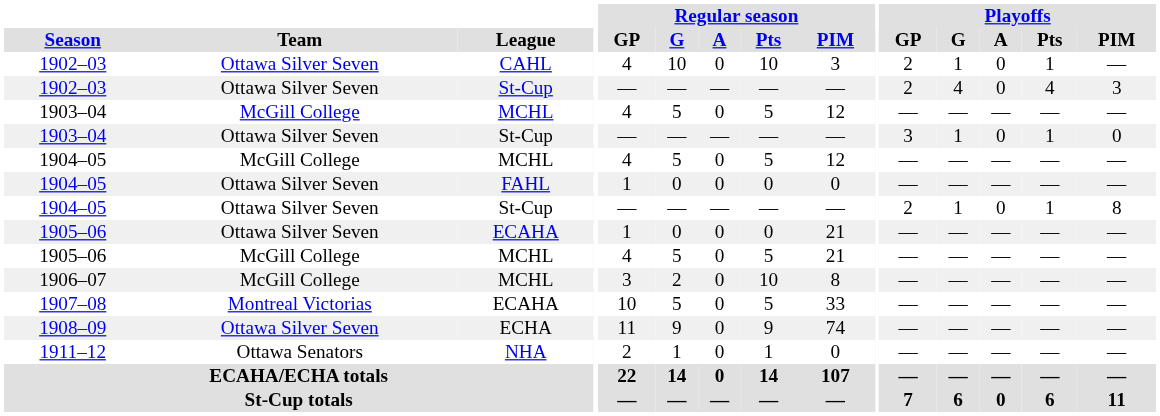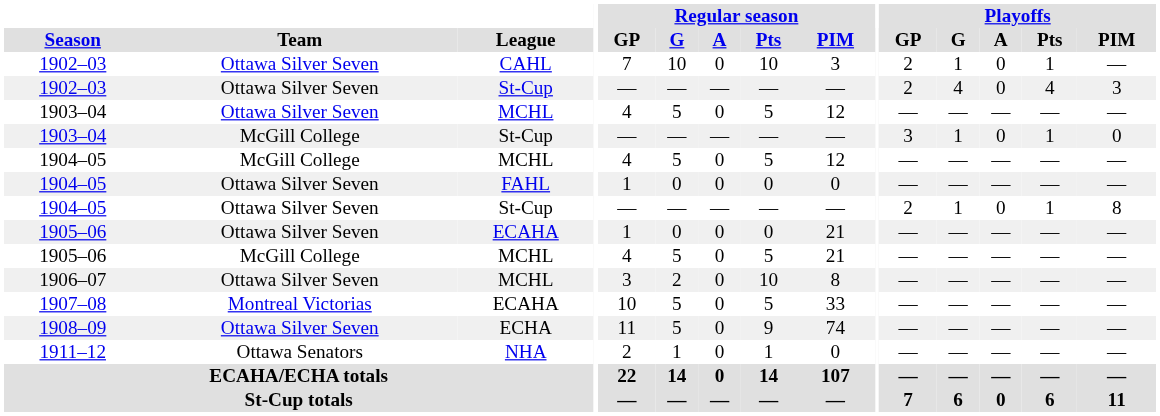 <table border="0" cellpadding="1" cellspacing="0" style="text-align:center; width:60em">
 <tr bgcolor="#e0e0e0">
 <th colspan="3" bgcolor="#ffffff"></th>
 <th rowspan="100" bgcolor="#ffffff"></th>
 <th colspan="5"><a href='#'>Regular season</a></th>
 <th rowspan="100" bgcolor="#ffffff"></th>
 <th colspan="5"><a href='#'>Playoffs</a></th>
 </tr>
 <tr bgcolor="#e0e0e0">
 <th><a href='#'>Season</a></th>
 <th>Team</th>
 <th>League</th>
 <th>GP</th>
 <th><a href='#'>G</a></th>
 <th><a href='#'>A</a></th>
 <th><a href='#'>Pts</a></th>
 <th><a href='#'>PIM</a></th>
 <th>GP</th>
 <th>G</th>
 <th>A</th>
 <th>Pts</th>
 <th>PIM</th>
 </tr>
 <tr>
 <td><a href='#'>1902–03</a></td>
 <td><a href='#'>Ottawa Silver Seven</a></td>
 <td><a href='#'>CAHL</a></td>
-<td>4</td>
+<td>7</td>
 <td>10</td>
 <td>0</td>
 <td>10</td>
 <td>3</td>
 <td>2</td>
 <td>1</td>
 <td>0</td>
 <td>1</td>
 <td>—</td>
 </tr>
 <tr bgcolor="#f0f0f0">
 <td><a href='#'>1902–03</a></td>
 <td>Ottawa Silver Seven</td>
 <td><a href='#'>St-Cup</a></td>
 <td>—</td>
 <td>—</td>
 <td>—</td>
 <td>—</td>
 <td>—</td>
 <td>2</td>
 <td>4</td>
 <td>0</td>
 <td>4</td>
 <td>3</td>
 </tr>
 <tr>
 <td>1903–04</td>
-<td><a href='#'>McGill College</a></td>
+<td><a href='#'>Ottawa Silver Seven</a></td>
 <td><a href='#'>MCHL</a></td>
 <td>4</td>
 <td>5</td>
 <td>0</td>
 <td>5</td>
 <td>12</td>
 <td>—</td>
 <td>—</td>
 <td>—</td>
 <td>—</td>
 <td>—</td>
 </tr>
 <tr bgcolor="#f0f0f0">
 <td><a href='#'>1903–04</a></td>
-<td>Ottawa Silver Seven</td>
+<td>McGill College</td>
 <td>St-Cup</td>
 <td>—</td>
 <td>—</td>
 <td>—</td>
 <td>—</td>
 <td>—</td>
 <td>3</td>
 <td>1</td>
 <td>0</td>
 <td>1</td>
 <td>0</td>
 </tr>
 <tr>
 <td>1904–05</td>
 <td>McGill College</td>
 <td>MCHL</td>
 <td>4</td>
 <td>5</td>
 <td>0</td>
 <td>5</td>
 <td>12</td>
 <td>—</td>
 <td>—</td>
 <td>—</td>
 <td>—</td>
 <td>—</td>
 </tr>
 <tr bgcolor="#f0f0f0">
 <td><a href='#'>1904–05</a></td>
 <td>Ottawa Silver Seven</td>
 <td><a href='#'>FAHL</a></td>
 <td>1</td>
 <td>0</td>
 <td>0</td>
 <td>0</td>
 <td>0</td>
 <td>—</td>
 <td>—</td>
 <td>—</td>
 <td>—</td>
 <td>—</td>
 </tr>
 <tr>
 <td><a href='#'>1904–05</a></td>
 <td>Ottawa Silver Seven</td>
 <td>St-Cup</td>
 <td>—</td>
 <td>—</td>
 <td>—</td>
 <td>—</td>
 <td>—</td>
 <td>2</td>
 <td>1</td>
 <td>0</td>
 <td>1</td>
 <td>8</td>
 </tr>
 <tr bgcolor="#f0f0f0">
 <td><a href='#'>1905–06</a></td>
 <td>Ottawa Silver Seven</td>
 <td><a href='#'>ECAHA</a></td>
 <td>1</td>
 <td>0</td>
 <td>0</td>
 <td>0</td>
 <td>21</td>
 <td>—</td>
 <td>—</td>
 <td>—</td>
 <td>—</td>
 <td>—</td>
 </tr>
 <tr>
 <td>1905–06</td>
 <td>McGill College</td>
 <td>MCHL</td>
 <td>4</td>
 <td>5</td>
 <td>0</td>
 <td>5</td>
 <td>21</td>
 <td>—</td>
 <td>—</td>
 <td>—</td>
 <td>—</td>
 <td>—</td>
 </tr>
 <tr bgcolor="#f0f0f0">
 <td>1906–07</td>
-<td>McGill College</td>
+<td>Ottawa Silver Seven</td>
 <td>MCHL</td>
 <td>3</td>
 <td>2</td>
 <td>0</td>
 <td>10</td>
 <td>8</td>
 <td>—</td>
 <td>—</td>
 <td>—</td>
 <td>—</td>
 <td>—</td>
 </tr>
 <tr>
 <td><a href='#'>1907–08</a></td>
 <td><a href='#'>Montreal Victorias</a></td>
 <td>ECAHA</td>
 <td>10</td>
 <td>5</td>
 <td>0</td>
 <td>5</td>
 <td>33</td>
 <td>—</td>
 <td>—</td>
 <td>—</td>
 <td>—</td>
 <td>—</td>
 </tr>
 <tr bgcolor="#f0f0f0">
 <td><a href='#'>1908–09</a></td>
 <td><a href='#'>Ottawa Silver Seven</a></td>
 <td>ECHA</td>
 <td>11</td>
-<td>9</td>
+<td>5</td>
 <td>0</td>
 <td>9</td>
 <td>74</td>
 <td>—</td>
 <td>—</td>
 <td>—</td>
 <td>—</td>
 <td>—</td>
 </tr>
 <tr>
 <td><a href='#'>1911–12</a></td>
 <td>Ottawa Senators</td>
 <td><a href='#'>NHA</a></td>
 <td>2</td>
 <td>1</td>
 <td>0</td>
 <td>1</td>
 <td>0</td>
 <td>—</td>
 <td>—</td>
 <td>—</td>
 <td>—</td>
 <td>—</td>
 </tr>
 <tr bgcolor="#e0e0e0">
 <th colspan="3">ECAHA/ECHA totals</th>
 <th>22</th>
 <th>14</th>
 <th>0</th>
 <th>14</th>
 <th>107</th>
 <th>—</th>
 <th>—</th>
 <th>—</th>
 <th>—</th>
 <th>—</th>
 </tr>
 <tr bgcolor="#e0e0e0">
 <th colspan="3">St-Cup totals</th>
 <th>—</th>
 <th>—</th>
 <th>—</th>
 <th>—</th>
 <th>—</th>
 <th>7</th>
 <th>6</th>
 <th>0</th>
 <th>6</th>
 <th>11</th>
 </tr>
 </table>
